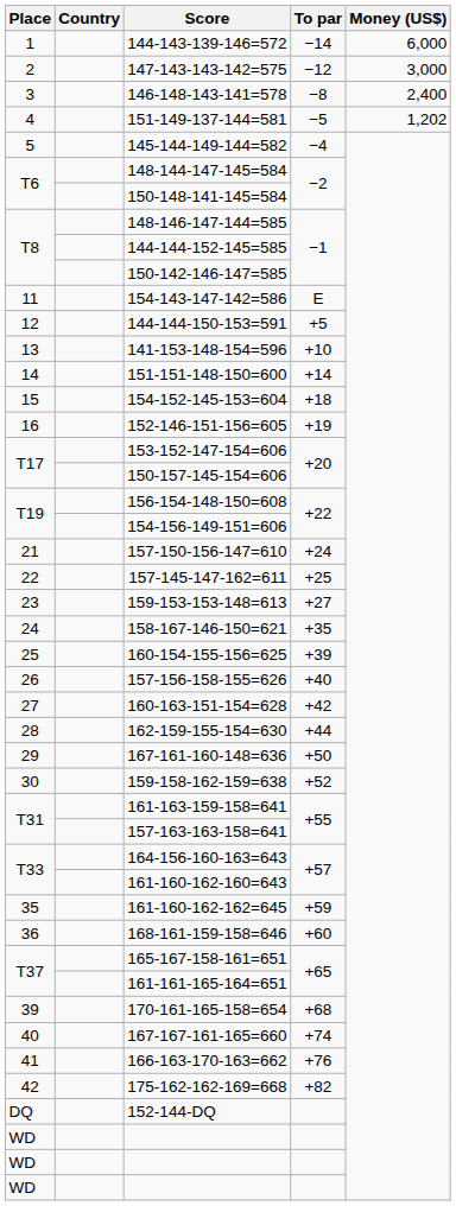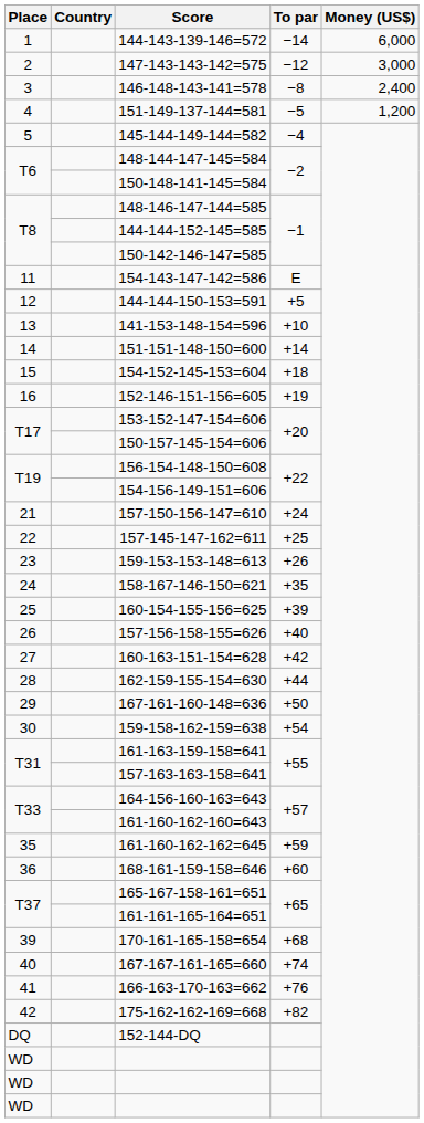 <table class="wikitable" style="font-size:95%;">
 <tr>
 <th>Place</th>
 <th>Country</th>
 <th>Score</th>
 <th>To par</th>
 <th>Money (US$)</th>
 </tr>
 <tr>
 <td align=center>1</td>
 <td></td>
 <td>144-143-139-146=572</td>
 <td align=center>−14</td>
 <td align=right>6,000</td>
 </tr>
 <tr>
 <td align=center>2</td>
 <td></td>
 <td>147-143-143-142=575</td>
 <td align=center>−12</td>
 <td align=right>3,000</td>
 </tr>
 <tr>
 <td align=center>3</td>
 <td></td>
 <td>146-148-143-141=578</td>
 <td align=center>−8</td>
 <td align=right>2,400</td>
 </tr>
 <tr>
 <td align=center>4</td>
 <td></td>
 <td>151-149-137-144=581</td>
 <td align=center>−5</td>
-<td align=right>1,202</td>
+<td align=right>1,200</td>
 </tr>
 <tr>
 <td align=center>5</td>
 <td></td>
 <td>145-144-149-144=582</td>
 <td align=center>−4</td>
 <td rowspan=42></td>
 </tr>
 <tr>
 <td rowspan=2 align=center>T6</td>
 <td></td>
 <td>148-144-147-145=584</td>
 <td rowspan=2 align=center>−2</td>
 </tr>
 <tr>
 <td></td>
 <td>150-148-141-145=584</td>
 </tr>
 <tr>
 <td rowspan=3 align=center>T8</td>
 <td></td>
 <td>148-146-147-144=585</td>
 <td rowspan=3 align=center>−1</td>
 </tr>
 <tr>
 <td></td>
 <td>144-144-152-145=585</td>
 </tr>
 <tr>
 <td></td>
 <td>150-142-146-147=585</td>
 </tr>
 <tr>
 <td align=center>11</td>
 <td></td>
 <td>154-143-147-142=586</td>
 <td align=center>E</td>
 </tr>
 <tr>
 <td align=center>12</td>
 <td></td>
 <td>144-144-150-153=591</td>
 <td align=center>+5</td>
 </tr>
 <tr>
 <td align=center>13</td>
 <td></td>
 <td>141-153-148-154=596</td>
 <td align=center>+10</td>
 </tr>
 <tr>
 <td align=center>14</td>
 <td></td>
 <td>151-151-148-150=600</td>
 <td align=center>+14</td>
 </tr>
 <tr>
 <td align=center>15</td>
 <td></td>
 <td>154-152-145-153=604</td>
 <td align=center>+18</td>
 </tr>
 <tr>
 <td align=center>16</td>
 <td></td>
 <td align=right>152-146-151-156=605</td>
 <td align=center>+19</td>
 </tr>
 <tr>
 <td align=center rowspan=2>T17</td>
 <td></td>
 <td align=right>153-152-147-154=606</td>
 <td rowspan=2 align=center>+20</td>
 </tr>
 <tr>
 <td></td>
 <td align=right>150-157-145-154=606</td>
 </tr>
 <tr>
 <td align=center rowspan=2>T19</td>
 <td></td>
 <td align=right>156-154-148-150=608</td>
 <td rowspan=2 align=center>+22</td>
 </tr>
 <tr>
 <td></td>
 <td align=right>154-156-149-151=606</td>
 </tr>
 <tr>
 <td align=center>21</td>
 <td></td>
 <td align=right>157-150-156-147=610</td>
 <td align=center>+24</td>
 </tr>
 <tr>
 <td align=center>22</td>
 <td></td>
 <td align=right>157-145-147-162=611</td>
 <td align=center>+25</td>
 </tr>
 <tr>
 <td align=center>23</td>
 <td></td>
 <td align=right>159-153-153-148=613</td>
-<td align=center>+27</td>
+<td align=center>+26</td>
 </tr>
 <tr>
 <td align=center>24</td>
 <td></td>
 <td align=right>158-167-146-150=621</td>
 <td align=center>+35</td>
 </tr>
 <tr>
 <td align=center>25</td>
 <td></td>
 <td align=right>160-154-155-156=625</td>
 <td align=center>+39</td>
 </tr>
 <tr>
 <td align=center>26</td>
 <td></td>
 <td align=right>157-156-158-155=626</td>
 <td align=center>+40</td>
 </tr>
 <tr>
 <td align=center>27</td>
 <td></td>
 <td>160-163-151-154=628</td>
 <td align=center>+42</td>
 </tr>
 <tr>
 <td align=center>28</td>
 <td></td>
 <td>162-159-155-154=630</td>
 <td align=center>+44</td>
 </tr>
 <tr>
 <td align=center>29</td>
 <td></td>
 <td>167-161-160-148=636</td>
 <td align=center>+50</td>
 </tr>
 <tr>
 <td align=center>30</td>
 <td></td>
 <td>159-158-162-159=638</td>
-<td align=center>+52</td>
+<td align=center>+54</td>
 </tr>
 <tr>
 <td rowspan=2 align=center>T31</td>
 <td></td>
 <td>161-163-159-158=641</td>
 <td rowspan=2 align=center>+55</td>
 </tr>
 <tr>
 <td></td>
 <td>157-163-163-158=641</td>
 </tr>
 <tr>
 <td rowspan=2 align=center>T33</td>
 <td></td>
 <td align="right">164-156-160-163=643</td>
 <td rowspan=2 align=center>+57</td>
 </tr>
 <tr>
 <td></td>
 <td>161-160-162-160=643</td>
 </tr>
 <tr>
 <td align=center>35</td>
 <td></td>
 <td align="right">161-160-162-162=645</td>
 <td align=center>+59</td>
 </tr>
 <tr>
 <td align=center>36</td>
 <td></td>
 <td>168-161-159-158=646</td>
 <td align=center>+60</td>
 </tr>
 <tr>
 <td rowspan=2 align=center>T37</td>
 <td></td>
 <td>165-167-158-161=651</td>
 <td rowspan=2 align=center>+65</td>
 </tr>
 <tr>
 <td></td>
 <td>161-161-165-164=651</td>
 </tr>
 <tr>
 <td align=center>39</td>
 <td></td>
 <td>170-161-165-158=654</td>
 <td align=center>+68</td>
 </tr>
 <tr>
 <td align=center>40</td>
 <td></td>
 <td>167-167-161-165=660</td>
 <td align=center>+74</td>
 </tr>
 <tr>
 <td align=center>41</td>
 <td></td>
 <td>166-163-170-163=662</td>
 <td align=center>+76</td>
 </tr>
 <tr>
 <td align=center>42</td>
 <td></td>
 <td>175-162-162-169=668</td>
 <td align=center>+82</td>
 </tr>
 <tr>
 <td>DQ</td>
 <td></td>
 <td>152-144-DQ</td>
 <td></td>
 </tr>
 <tr>
 <td>WD</td>
 <td></td>
 <td></td>
 <td></td>
 </tr>
 <tr>
 <td>WD</td>
 <td></td>
 <td></td>
 <td></td>
 </tr>
 <tr>
 <td>WD</td>
 <td></td>
 <td></td>
 <td></td>
 </tr>
 </table>
